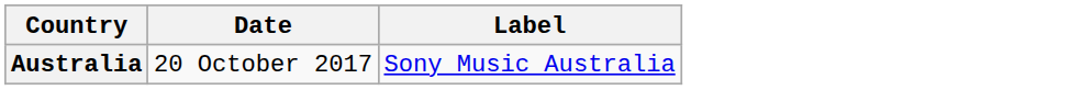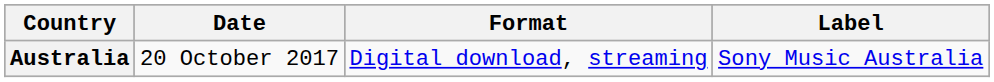 <table class="wikitable plainrowheaders">
 <tr>
 <th scope="col">Country</th>
 <th scope="col">Date</th>
+<th scope="col">Format</th>
 <th scope="col">Label</th>
 </tr>
 <tr>
 <th scope="row">Australia</th>
 <td>20 October 2017</td>
+<td><a href='#'>Digital download</a>, <a href='#'>streaming</a></td>
 <td><a href='#'>Sony Music Australia</a></td>
 </tr>
 </table>
